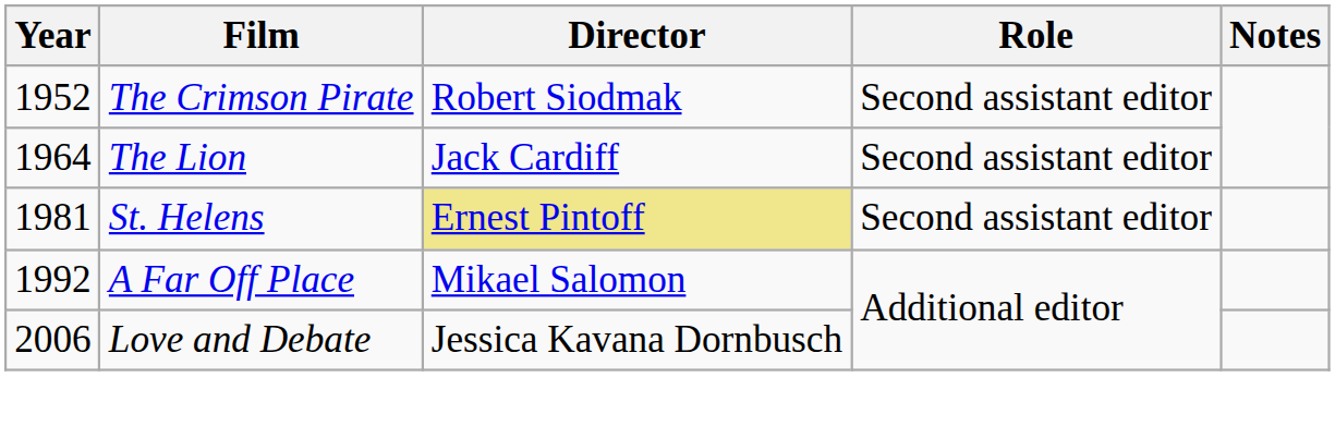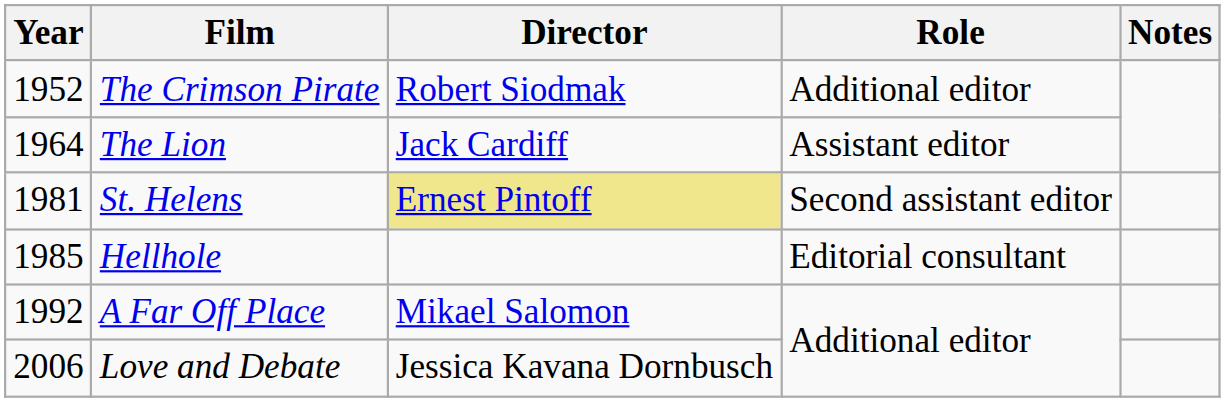 <table class="wikitable">
 <tr>
 <th>Year</th>
 <th>Film</th>
 <th>Director</th>
 <th>Role</th>
 <th>Notes</th>
 </tr>
 <tr>
 <td>1952</td>
 <td><em><a href='#'>The Crimson Pirate</a></em></td>
 <td><a href='#'>Robert Siodmak</a></td>
-<td>Second assistant editor</td>
+<td>Additional editor</td>
 <td rowspan=2><small></small></td>
 </tr>
 <tr>
 <td>1964</td>
 <td><em><a href='#'>The Lion</a></em></td>
 <td><a href='#'>Jack Cardiff</a></td>
-<td>Second assistant editor</td>
+<td>Assistant editor</td>
 </tr>
 <tr>
 <td>1981</td>
 <td><em><a href='#'>St. Helens</a></em></td>
 <td style="background: khaki;"><a href='#'>Ernest Pintoff</a></td>
 <td>Second assistant editor</td>
+<td></td>
+</tr>
+<tr>
+<td>1985</td>
+<td><em><a href='#'>Hellhole</a></em></td>
+<td></td>
+<td>Editorial consultant</td>
 <td></td>
 </tr>
 <tr>
 <td>1992</td>
 <td><em><a href='#'>A Far Off Place</a></em></td>
 <td><a href='#'>Mikael Salomon</a></td>
 <td rowspan=2>Additional editor</td>
 <td></td>
 </tr>
 <tr>
 <td>2006</td>
 <td><em>Love and Debate</em></td>
 <td>Jessica Kavana Dornbusch</td>
 <td></td>
 </tr>
 </table>
